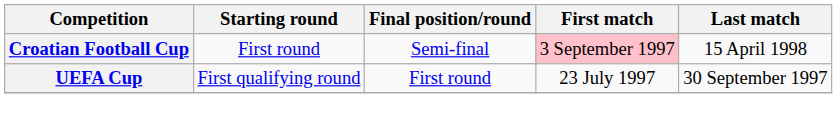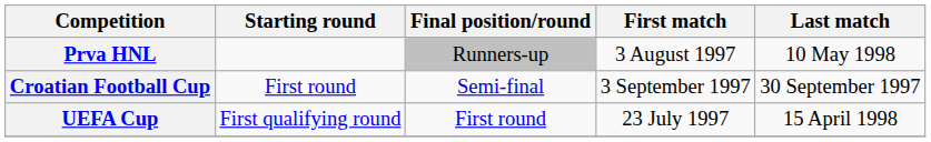 <table class="wikitable plainrowheaders" style="text-align:center;">
 <tr>
 <th scope=col>Competition</th>
 <th scope=col>Starting round</th>
 <th scope=col>Final position/round</th>
 <th scope=col>First match</th>
 <th scope=col>Last match</th>
 </tr>
 <tr>
+<th scope=row align=left><a href='#'>Prva HNL</a></th>
+<td></td>
+<td style="background: silver">Runners-up</td>
+<td>3 August 1997</td>
+<td>10 May 1998</td>
+</tr>
+<tr>
 <th scope=row align=left><a href='#'>Croatian Football Cup</a></th>
 <td><a href='#'>First round</a></td>
 <td><a href='#'>Semi-final</a></td>
-<td style="background: pink;">3 September 1997</td>
-<td>15 April 1998</td>
+<td>3 September 1997</td>
+<td>30 September 1997</td>
 </tr>
 <tr>
 <th scope=row align=left><a href='#'>UEFA Cup</a></th>
 <td><a href='#'>First qualifying round</a></td>
 <td><a href='#'>First round</a></td>
 <td>23 July 1997</td>
-<td>30 September 1997</td>
+<td>15 April 1998</td>
 </tr>
 <tr>
 </tr>
 </table>
